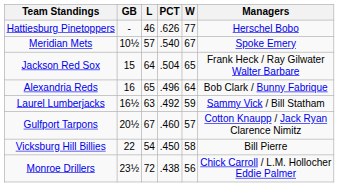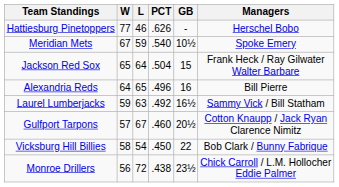 <table class="wikitable" style="text-align:center">
 <tr>
 <th>Team Standings</th>
-<th>GB</th>
+<th>W</th>
 <th>L</th>
 <th>PCT</th>
-<th>W</th>
+<th>GB</th>
 <th>Managers</th>
 </tr>
 <tr>
 <td><a href='#'>Hattiesburg Pinetoppers</a></td>
-<td>-</td>
+<td>77</td>
 <td>46</td>
 <td>.626</td>
-<td>77</td>
+<td>-</td>
 <td><a href='#'>Herschel Bobo</a></td>
 </tr>
 <tr>
 <td><a href='#'>Meridian Mets</a></td>
+<td>67</td>
+<td>59</td>
+<td>.540</td>
 <td>10½</td>
-<td>57</td>
-<td>.540</td>
-<td>67</td>
 <td><a href='#'>Spoke Emery</a></td>
 </tr>
 <tr>
 <td><a href='#'>Jackson Red Sox</a></td>
-<td>15</td>
+<td>65</td>
 <td>64</td>
 <td>.504</td>
-<td>65</td>
+<td>15</td>
 <td>Frank Heck / Ray Gilwater <br> <a href='#'>Walter Barbare</a></td>
 </tr>
 <tr>
 <td><a href='#'>Alexandria Reds</a></td>
-<td>16</td>
+<td>64</td>
 <td>65</td>
 <td>.496</td>
-<td>64</td>
-<td>Bob Clark / <a href='#'>Bunny Fabrique</a></td>
+<td>16</td>
+<td>Bill Pierre</td>
 </tr>
 <tr>
 <td><a href='#'>Laurel Lumberjacks</a></td>
-<td>16½</td>
+<td>59</td>
 <td>63</td>
 <td>.492</td>
-<td>59</td>
+<td>16½</td>
 <td><a href='#'>Sammy Vick</a> / Bill Statham</td>
 </tr>
 <tr>
 <td><a href='#'>Gulfport Tarpons</a></td>
-<td>20½</td>
+<td>57</td>
 <td>67</td>
 <td>.460</td>
-<td>57</td>
+<td>20½</td>
 <td><a href='#'>Cotton Knaupp</a> / <a href='#'>Jack Ryan</a> <br> Clarence Nimitz</td>
 </tr>
 <tr>
 <td><a href='#'>Vicksburg Hill Billies</a></td>
-<td>22</td>
+<td>58</td>
 <td>54</td>
 <td>.450</td>
-<td>58</td>
-<td>Bill Pierre</td>
+<td>22</td>
+<td>Bob Clark / <a href='#'>Bunny Fabrique</a></td>
 </tr>
 <tr>
 <td><a href='#'>Monroe Drillers</a></td>
-<td>23½</td>
+<td>56</td>
 <td>72</td>
 <td>.438</td>
-<td>56</td>
+<td>23½</td>
 <td><a href='#'>Chick Carroll</a> / L.M. Hollocher <br> <a href='#'>Eddie Palmer</a></td>
 </tr>
 </table>
